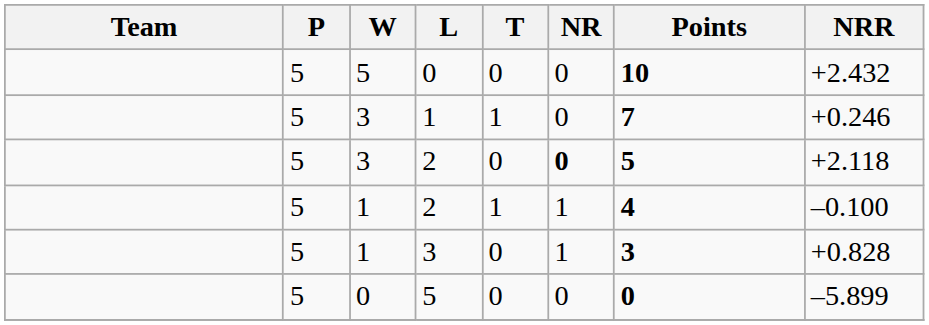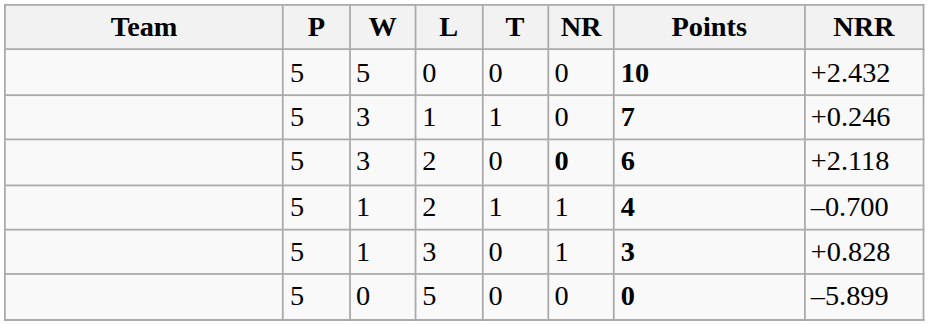 <table class="wikitable">
 <tr>
 <th width=150>Team</th>
 <th width=30 abbr="Played">P</th>
 <th width=30 abbr="Won">W</th>
 <th width=30 abbr="Lost">L</th>
 <th width=30 abbr="Tied">T</th>
 <th width=30 abbr="No result">NR</th>
 <th width=100 abbr="Points">Points</th>
 <th width=60 abbr="Net run rate">NRR</th>
 </tr>
 <tr>
 <td align="left"></td>
 <td>5</td>
 <td>5</td>
 <td>0</td>
 <td>0</td>
 <td>0</td>
 <td><strong>10</strong></td>
 <td>+2.432</td>
 </tr>
 <tr>
 <td align="left"></td>
 <td>5</td>
 <td>3</td>
 <td>1</td>
 <td>1</td>
 <td>0</td>
 <td><strong>7</strong></td>
 <td>+0.246</td>
 </tr>
 <tr>
 <td align="left"></td>
 <td>5</td>
 <td>3</td>
 <td>2</td>
 <td>0</td>
 <td><strong>0</strong></td>
-<td><strong>5</strong></td>
+<td><strong>6</strong></td>
 <td>+2.118</td>
 </tr>
 <tr>
 <td align="left"></td>
 <td>5</td>
 <td>1</td>
 <td>2</td>
 <td>1</td>
 <td>1</td>
 <td><strong>4</strong></td>
-<td>–0.100</td>
+<td>–0.700</td>
 </tr>
 <tr>
 <td align="left"></td>
 <td>5</td>
 <td>1</td>
 <td>3</td>
 <td>0</td>
 <td>1</td>
 <td><strong>3</strong></td>
 <td>+0.828</td>
 </tr>
 <tr>
 <td align="left"></td>
 <td>5</td>
 <td>0</td>
 <td>5</td>
 <td>0</td>
 <td>0</td>
 <td><strong>0</strong></td>
 <td>–5.899</td>
 </tr>
 <tr>
 </tr>
 </table>
